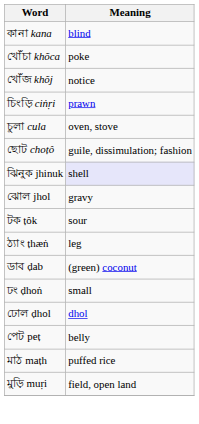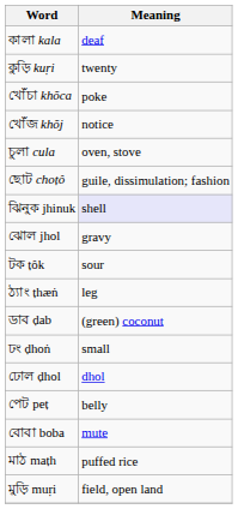 <table class="wikitable">
 <tr>
 <th>Word</th>
 <th>Meaning</th>
 </tr>
 <tr>
-<td>কানা <em>kana</em></td>
-<td><a href='#'>blind</a></td>
+<td>কালা <em>kala</em></td>
+<td><a href='#'>deaf</a></td>
+</tr>
+<tr>
+<td>কুড়ি <em>kuṛi</em></td>
+<td>twenty</td>
 </tr>
 <tr>
 <td>খোঁচা <em>khõca</em></td>
 <td>poke</td>
 </tr>
 <tr>
 <td>খোঁজ <em>khõj</em></td>
 <td>notice</td>
-</tr>
-<tr>
-<td>চিংড়ি <em>ciṅṛi</em></td>
-<td><a href='#'>prawn</a></td>
 </tr>
 <tr>
 <td>চুলা <em>cula</em></td>
 <td>oven, stove</td>
 </tr>
 <tr>
 <td>ছোট <em>choṭô</td>
 <td>guile, dissimulation; fashion</td>
 </tr>
 <tr>
 <td>ঝিনুক </em>jhinuk<em></td>
 <td style="background: lavender;">shell</td>
 </tr>
 <tr>
 <td>ঝোল </em>jhol<em></td>
 <td>gravy</td>
 </tr>
 <tr>
 <td>টক </em>ṭôk<em></td>
 <td>sour</td>
 </tr>
 <tr>
 <td>ঠ্যাং </em>ṭhæṅ<em></td>
 <td>leg</td>
 </tr>
 <tr>
 <td>ডাব </em>ḍab<em></td>
 <td>(green) <a href='#'>coconut</a></td>
 </tr>
 <tr>
 <td>ঢং </em>ḍhoṅ<em></td>
 <td>small</td>
 </tr>
 <tr>
 <td>ঢোল </em>ḍhol<em></td>
 <td><a href='#'>dhol</a></td>
 </tr>
 <tr>
 <td>পেট </em>peṭ<em></td>
 <td>belly</td>
 </tr>
 <tr>
+<td>বোবা </em>boba<em></td>
+<td><a href='#'>mute</a></td>
+</tr>
+<tr>
 <td>মাঠ </em>maṭh<em></td>
 <td>puffed rice</td>
 </tr>
 <tr>
 <td>মুড়ি </em>muṛi<em></td>
 <td>field, open land</td>
 </tr>
 <tr>
 </tr>
 </table>
